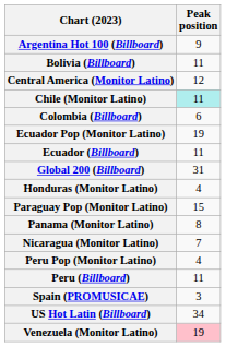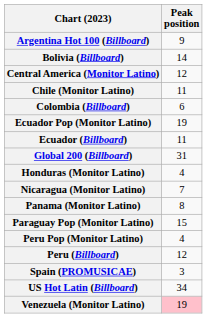 <table class="wikitable sortable plainrowheaders" style="text-align:center">
 <tr>
 <th>Chart (2023)</th>
 <th>Peak<br>position</th>
 </tr>
 <tr>
 <th scope="row"><a href='#'>Argentina Hot 100</a> (<a href='#'><em>Billboard</em></a>)</th>
 <td>9</td>
 </tr>
 <tr>
 <th scope="row">Bolivia (<em><a href='#'>Billboard</a></em>)</th>
-<td>11</td>
+<td>14</td>
 </tr>
 <tr>
 <th scope="row">Central America (<a href='#'>Monitor Latino</a>)</th>
 <td>12</td>
 </tr>
 <tr>
 <th scope="row">Chile (Monitor Latino)</th>
-<td style="background: paleturquoise;">11</td>
+<td>11</td>
 </tr>
 <tr>
 <th scope="row">Colombia (<em><a href='#'>Billboard</a></em>)</th>
 <td>6</td>
 </tr>
 <tr>
 <th scope="row">Ecuador Pop (Monitor Latino)</th>
 <td>19</td>
 </tr>
 <tr>
 <th scope="row">Ecuador (<em><a href='#'>Billboard</a></em>)</th>
 <td>11</td>
 </tr>
 <tr>
 <th scope="row"><a href='#'>Global 200</a> (<em><a href='#'>Billboard</a></em>)</th>
 <td>31</td>
 </tr>
 <tr>
 <th scope="row">Honduras (Monitor Latino)</th>
 <td>4</td>
 </tr>
 <tr>
-<th scope="row">Paraguay Pop (Monitor Latino)</th>
-<td>15</td>
+<th scope="row">Nicaragua (Monitor Latino)</th>
+<td>7</td>
 </tr>
 <tr>
 <th scope="row">Panama (Monitor Latino)</th>
 <td>8</td>
 </tr>
 <tr>
-<th scope="row">Nicaragua (Monitor Latino)</th>
-<td>7</td>
+<th scope="row">Paraguay Pop (Monitor Latino)</th>
+<td>15</td>
 </tr>
 <tr>
 <th scope="row">Peru Pop (Monitor Latino)</th>
 <td>4</td>
 </tr>
 <tr>
 <th scope="row">Peru (<em><a href='#'>Billboard</a></em>)</th>
-<td>11</td>
+<td>12</td>
 </tr>
 <tr>
 <th scope="row">Spain (<a href='#'>PROMUSICAE</a>)</th>
 <td>3</td>
 </tr>
 <tr>
 <th scope="row">US <a href='#'>Hot Latin</a> (<em><a href='#'>Billboard</a></em>)</th>
 <td>34</td>
 </tr>
 <tr>
 <th scope="row">Venezuela (Monitor Latino)</th>
 <td style="background: pink;">19</td>
 </tr>
 </table>
